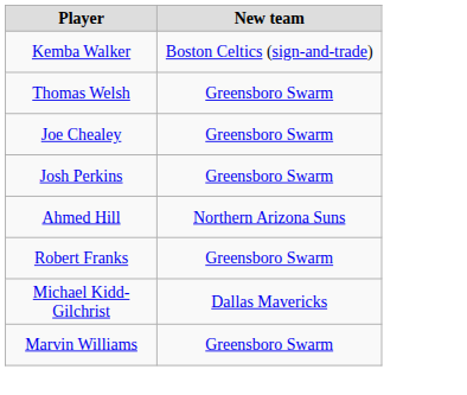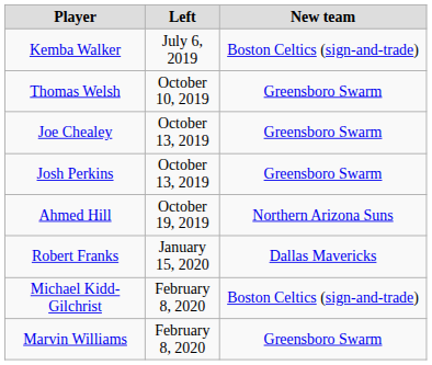 <table class="wikitable" style="text-align: center">
 <tr style="text-align:center; background:#ddd;">
 <td style="width:140px"><strong>Player</strong></td>
+<td style="width:70px"><strong>Left</strong></td>
 <td style="width:210px"><strong>New team</strong></td>
 </tr>
 <tr style="height:40px">
 <td><a href='#'>Kemba Walker</a></td>
+<td>July 6, 2019</td>
 <td><a href='#'>Boston Celtics</a> (<a href='#'>sign-and-trade</a>)</td>
 </tr>
 <tr style="height:40px">
 <td><a href='#'>Thomas Welsh</a></td>
+<td>October 10, 2019</td>
 <td><a href='#'>Greensboro Swarm</a></td>
 </tr>
 <tr style="height:40px">
 <td><a href='#'>Joe Chealey</a></td>
+<td>October 13, 2019</td>
 <td><a href='#'>Greensboro Swarm</a></td>
 </tr>
 <tr style="height:40px">
 <td><a href='#'>Josh Perkins</a></td>
+<td>October 13, 2019</td>
 <td><a href='#'>Greensboro Swarm</a></td>
 </tr>
 <tr style="height:40px">
 <td><a href='#'>Ahmed Hill</a></td>
+<td>October 19, 2019</td>
 <td><a href='#'>Northern Arizona Suns</a></td>
 </tr>
 <tr style="height:40px">
 <td><a href='#'>Robert Franks</a></td>
-<td><a href='#'>Greensboro Swarm</a></td>
+<td>January 15, 2020</td>
+<td><a href='#'>Dallas Mavericks</a></td>
 </tr>
 <tr style="height:40px">
 <td><a href='#'>Michael Kidd-Gilchrist</a></td>
-<td><a href='#'>Dallas Mavericks</a></td>
+<td>February 8, 2020</td>
+<td><a href='#'>Boston Celtics</a> (<a href='#'>sign-and-trade</a>)</td>
 </tr>
 <tr style="height:40px">
 <td><a href='#'>Marvin Williams</a></td>
+<td>February 8, 2020</td>
 <td><a href='#'>Greensboro Swarm</a></td>
 </tr>
 </table>
